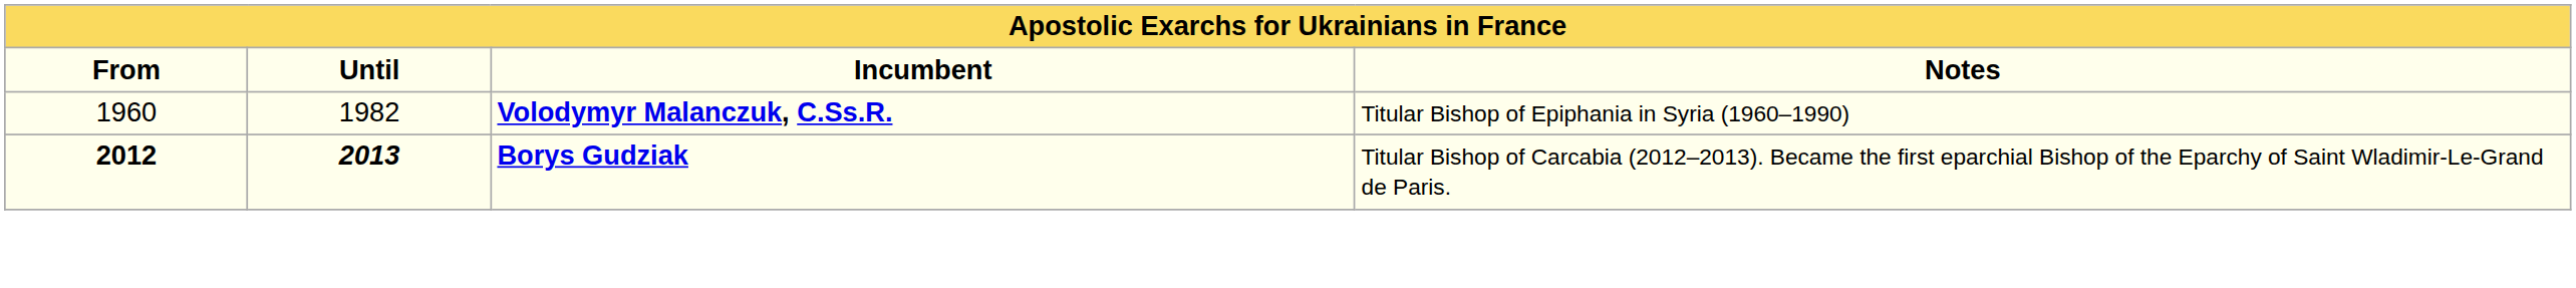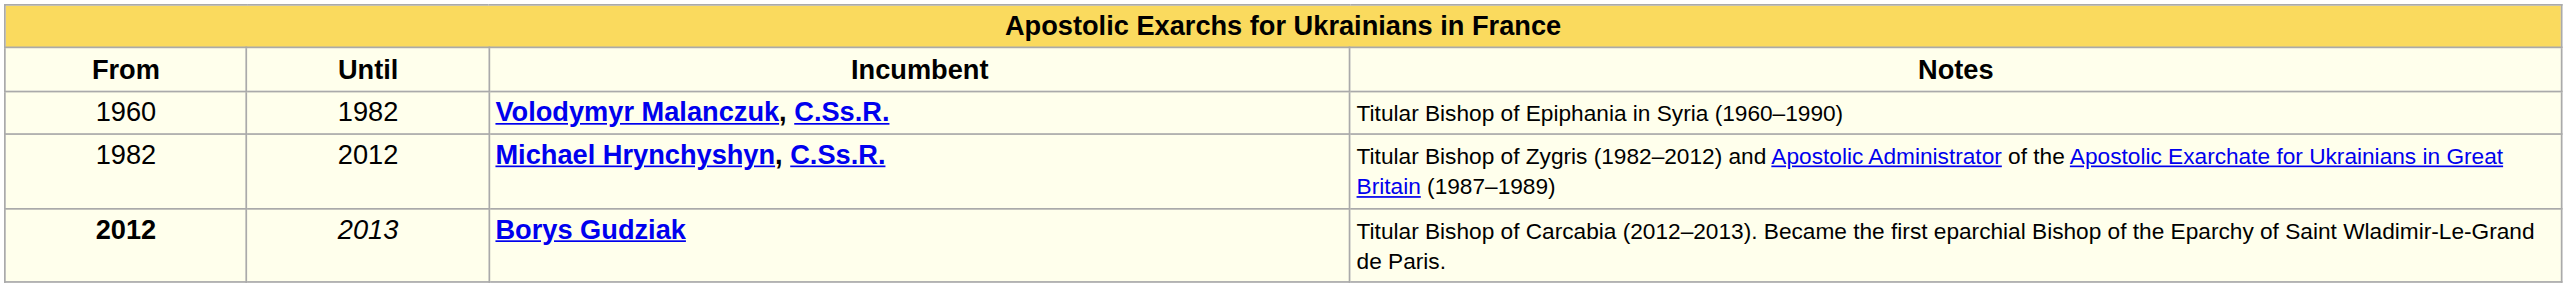 <table class="wikitable" style="width:95%"; border="1">
 <tr>
 <th style="background-color:#FADA5E" colspan="4">Apostolic Exarchs for Ukrainians in France</th>
 </tr>
 <tr align=center>
 <th style="background-color:#ffffec" width="9%">From</th>
 <th style="background-color:#ffffec" width="9%">Until</th>
 <th style="background-color:#ffffec" width="32%">Incumbent</th>
 <th style="background-color:#ffffec" width="45%">Notes</th>
 </tr>
 <tr valign=top bgcolor="#ffffec">
 <td align="center">1960</td>
 <td align="center">1982</td>
 <td><strong><a href='#'>Volodymyr Malanczuk</a>, <a href='#'>C.Ss.R.</a></strong></td>
 <td><small>Titular Bishop of Epiphania in Syria (1960–1990)</small></td>
 </tr>
 <tr valign=top bgcolor="#ffffec">
+<td align="center">1982</td>
+<td align="center">2012</td>
+<td><strong><a href='#'>Michael Hrynchyshyn</a>, <a href='#'>C.Ss.R.</a></strong></td>
+<td><small>Titular Bishop of Zygris (1982–2012) and <a href='#'>Apostolic Administrator</a> of the <a href='#'>Apostolic Exarchate for Ukrainians in Great Britain</a> (1987–1989)</small></td>
+</tr>
+<tr valign=top bgcolor="#ffffec">
 <td align="center"><strong>2012</strong></td>
-<td align="center"><strong><em>2013</em></strong></td>
+<td align="center"><em>2013</em></td>
 <td><strong><a href='#'>Borys Gudziak</a></strong></td>
 <td><small>Titular Bishop of Carcabia (2012–2013). Became the first eparchial Bishop of the Eparchy of Saint Wladimir-Le-Grand de Paris.</small></td>
 </tr>
 </table>
